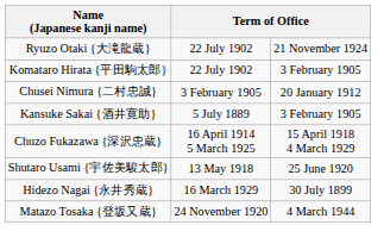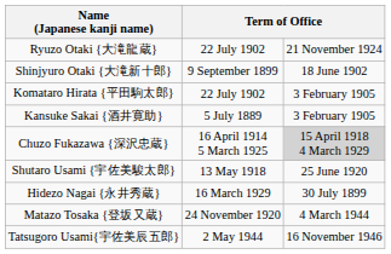 <table class="wikitable" style="text-align:center">
 <tr ->
 <th>Name<br>(Japanese kanji name)</th>
 <th colspan=2>Term of Office</th>
 </tr>
 <tr ->
 <td>Ryuzo Otaki {大滝龍蔵}</td>
 <td>22 July 1902</td>
 <td>21 November 1924</td>
 </tr>
 <tr ->
+<td>Shinjyuro Otaki {大滝新十郎}</td>
+<td>9 September 1899</td>
+<td>18 June 1902</td>
+</tr>
+<tr ->
 <td>Komataro Hirata {平田駒太郎}</td>
 <td>22 July 1902</td>
 <td>3 February 1905</td>
-</tr>
-<tr ->
-<td>Chusei Nimura {二村忠誠}</td>
-<td>3 February 1905</td>
-<td>20 January 1912</td>
 </tr>
 <tr ->
 <td>Kansuke Sakai {酒井寛助}</td>
 <td>5 July 1889</td>
 <td>3 February 1905</td>
 </tr>
 <tr ->
 <td>Chuzo Fukazawa {深沢忠蔵}</td>
 <td>16 April 1914<br>5 March 1925</td>
-<td>15 April 1918<br>4 March 1929</td>
+<td style="background: lightgrey;">15 April 1918<br>4 March 1929</td>
 </tr>
 <tr ->
 <td>Shutaro Usami {宇佐美駿太郎}</td>
 <td>13 May 1918</td>
 <td>25 June 1920</td>
 </tr>
 <tr ->
 <td>Hidezo Nagai {永井秀蔵}</td>
 <td>16 March 1929</td>
 <td>30 July 1899</td>
 </tr>
 <tr ->
 <td>Matazo Tosaka {登坂又蔵}</td>
 <td>24 November 1920</td>
 <td>4 March 1944</td>
 </tr>
+<tr ->
+<td>Tatsugoro Usami{宇佐美辰五郎}</td>
+<td>2 May 1944</td>
+<td>16 November 1946</td>
+</tr>
 </table>
